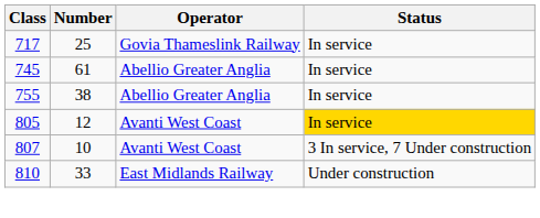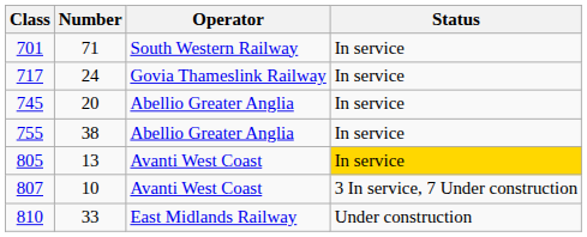 <table class="wikitable sortable">
 <tr>
 <th>Class</th>
 <th>Number</th>
 <th>Operator</th>
 <th>Status</th>
 </tr>
 <tr>
+<td align=center><a href='#'>701</a></td>
+<td align=center>71</td>
+<td><a href='#'>South Western Railway</a></td>
+<td>In service</td>
+</tr>
+<tr>
 <td align=center><a href='#'>717</a></td>
-<td align=center>25</td>
+<td align=center>24</td>
 <td><a href='#'>Govia Thameslink Railway</a></td>
 <td>In service</td>
 </tr>
 <tr>
 <td align=center><a href='#'>745</a></td>
-<td align=center>61</td>
+<td align=center>20</td>
 <td><a href='#'>Abellio Greater Anglia</a></td>
 <td>In service</td>
 </tr>
 <tr>
 <td align=center><a href='#'>755</a></td>
 <td align=center>38</td>
 <td><a href='#'>Abellio Greater Anglia</a></td>
 <td>In service</td>
 </tr>
 <tr>
 <td align=center><a href='#'>805</a></td>
-<td align=center>12</td>
+<td align=center>13</td>
 <td><a href='#'>Avanti West Coast</a></td>
 <td style="background: gold;">In service</td>
 </tr>
 <tr>
 <td align=center><a href='#'>807</a></td>
 <td align=center>10</td>
 <td><a href='#'>Avanti West Coast</a></td>
 <td>3 In service, 7 Under construction</td>
 </tr>
 <tr>
 <td align=center><a href='#'>810</a></td>
 <td align=center>33</td>
 <td><a href='#'>East Midlands Railway</a></td>
 <td>Under construction</td>
 </tr>
 </table>
